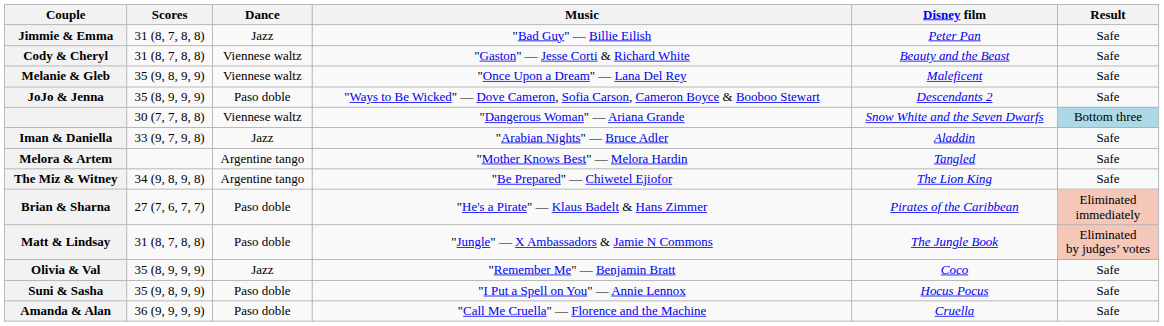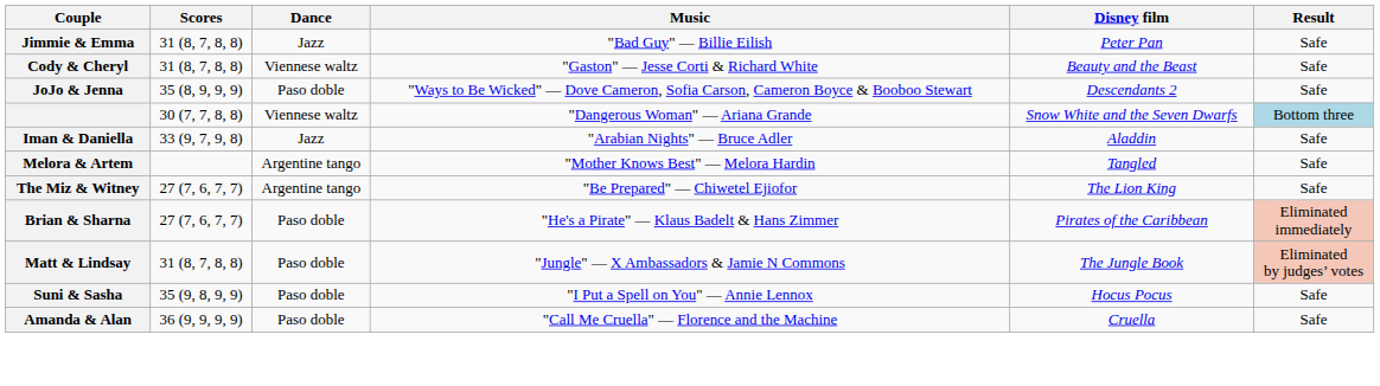 <table class="wikitable sortable" style="text-align:center; width: 90%">
 <tr>
 <th scope="col">Couple</th>
 <th scope="col">Scores</th>
 <th scope="col" class="unsortable">Dance</th>
 <th scope="col" class="unsortable">Music</th>
 <th scope="col" class="unsortable"><a href='#'>Disney</a> film</th>
 <th scope="col" class="unsortable">Result</th>
 </tr>
 <tr>
 <th scope="row">Jimmie & Emma</th>
 <td>31 (8, 7, 8, 8)</td>
 <td>Jazz</td>
 <td>"<a href='#'>Bad Guy</a>" — <a href='#'>Billie Eilish</a></td>
 <td><em><a href='#'>Peter Pan</a></em></td>
 <td>Safe</td>
 </tr>
 <tr>
 <th scope="row">Cody & Cheryl</th>
 <td>31 (8, 7, 8, 8)</td>
 <td>Viennese waltz</td>
 <td>"<a href='#'>Gaston</a>" — <a href='#'>Jesse Corti</a> & <a href='#'>Richard White</a></td>
 <td><em><a href='#'>Beauty and the Beast</a></em></td>
-<td>Safe</td>
-</tr>
-<tr>
-<th scope="row">Melanie & Gleb</th>
-<td>35 (9, 8, 9, 9)</td>
-<td>Viennese waltz</td>
-<td>"<a href='#'>Once Upon a Dream</a>" — <a href='#'>Lana Del Rey</a></td>
-<td><em><a href='#'>Maleficent</a></em></td>
 <td>Safe</td>
 </tr>
 <tr>
 <th scope="row">JoJo & Jenna</th>
 <td>35 (8, 9, 9, 9)</td>
 <td>Paso doble</td>
 <td>"<a href='#'>Ways to Be Wicked</a>" — <a href='#'>Dove Cameron</a>, <a href='#'>Sofia Carson</a>, <a href='#'>Cameron Boyce</a> & <a href='#'>Booboo Stewart</a></td>
 <td><em><a href='#'>Descendants 2</a></em></td>
 <td>Safe</td>
 </tr>
 <tr>
 <th scope="row"></th>
 <td>30 (7, 7, 8, 8)</td>
 <td>Viennese waltz</td>
 <td>"<a href='#'>Dangerous Woman</a>" — <a href='#'>Ariana Grande</a></td>
 <td><em><a href='#'>Snow White and the Seven Dwarfs</a></em></td>
 <td bgcolor=lightblue>Bottom three</td>
 </tr>
 <tr>
 <th scope="row">Iman & Daniella</th>
 <td>33 (9, 7, 9, 8)</td>
 <td>Jazz</td>
 <td>"<a href='#'>Arabian Nights</a>" — <a href='#'>Bruce Adler</a></td>
 <td><em><a href='#'>Aladdin</a></em></td>
 <td>Safe</td>
 </tr>
 <tr>
 <th scope="row">Melora & Artem</th>
 <td></td>
 <td>Argentine tango</td>
 <td>"<a href='#'>Mother Knows Best</a>" — <a href='#'>Melora Hardin</a></td>
 <td><em><a href='#'>Tangled</a></em></td>
 <td>Safe</td>
 </tr>
 <tr>
 <th scope="row">The Miz & Witney</th>
-<td>34 (9, 8, 9, 8)</td>
+<td>27 (7, 6, 7, 7)</td>
 <td>Argentine tango</td>
 <td>"<a href='#'>Be Prepared</a>" — <a href='#'>Chiwetel Ejiofor</a></td>
 <td><em><a href='#'>The Lion King</a></em></td>
 <td>Safe</td>
 </tr>
 <tr>
 <th scope="row">Brian & Sharna</th>
 <td>27 (7, 6, 7, 7)</td>
 <td>Paso doble</td>
 <td>"<a href='#'>He's a Pirate</a>" — <a href='#'>Klaus Badelt</a> & <a href='#'>Hans Zimmer</a></td>
 <td><em><a href='#'>Pirates of the Caribbean</a></em></td>
 <td bgcolor=f4c7b8>Eliminated<br>immediately</td>
 </tr>
 <tr>
 <th scope="row">Matt & Lindsay</th>
 <td>31 (8, 7, 8, 8)</td>
 <td>Paso doble</td>
 <td>"<a href='#'>Jungle</a>" — <a href='#'>X Ambassadors</a> & <a href='#'>Jamie N Commons</a></td>
 <td><em><a href='#'>The Jungle Book</a></em></td>
 <td bgcolor=f4c7b8>Eliminated<br>by judges’ votes</td>
 </tr>
 <tr>
-<th scope="row">Olivia & Val</th>
-<td>35 (8, 9, 9, 9)</td>
-<td>Jazz</td>
-<td>"<a href='#'>Remember Me</a>" — <a href='#'>Benjamin Bratt</a></td>
-<td><em><a href='#'>Coco</a></em></td>
-<td>Safe</td>
-</tr>
-<tr>
 <th scope="row">Suni & Sasha</th>
 <td>35 (9, 8, 9, 9)</td>
 <td>Paso doble</td>
 <td>"<a href='#'>I Put a Spell on You</a>" — <a href='#'>Annie Lennox</a></td>
 <td><em><a href='#'>Hocus Pocus</a></em></td>
 <td>Safe</td>
 </tr>
 <tr>
 <th scope="row">Amanda & Alan</th>
 <td>36 (9, 9, 9, 9)</td>
 <td>Paso doble</td>
 <td>"<a href='#'>Call Me Cruella</a>" — <a href='#'>Florence and the Machine</a></td>
 <td><em><a href='#'>Cruella</a></em></td>
 <td>Safe</td>
 </tr>
 </table>
